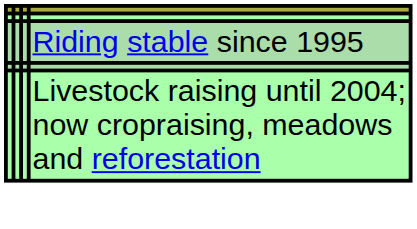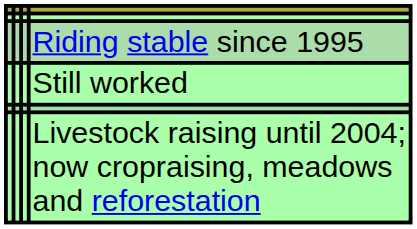 <table style="background:black; color:black">
 <tr>
 <td bgcolor="aaaa40"></td>
 <td bgcolor="aaaa40"></td>
 <td bgcolor="aaaa40"></td>
 <td bgcolor="aaaa40"></td>
 </tr>
 <tr>
 <td bgcolor="aaffaa"></td>
 <td bgcolor="aaffaa"></td>
 <td bgcolor="aaffaa"></td>
 <td bgcolor="aaffaa"></td>
 </tr>
 <tr>
 <td bgcolor="aaddaa"></td>
 <td bgcolor="aaddaa"></td>
 <td bgcolor="aaddaa"></td>
 <td bgcolor="aaddaa"><a href='#'>Riding</a> <a href='#'>stable</a> since 1995</td>
 </tr>
 <tr>
+<td bgcolor="aaffaa"></td>
+<td bgcolor="aaffaa"></td>
+<td bgcolor="aaffaa"></td>
+<td bgcolor="aaffaa">Still worked</td>
+</tr>
+<tr>
 <td bgcolor="aaddaa"></td>
 <td bgcolor="aaddaa"></td>
 <td bgcolor="aaddaa"></td>
 <td bgcolor="aaddaa"></td>
 </tr>
 <tr>
 <td bgcolor="aaffaa"></td>
 <td bgcolor="aaffaa"></td>
 <td bgcolor="aaffaa"></td>
 <td bgcolor="aaffaa">Livestock raising until 2004;<br>now cropraising, meadows<br>and <a href='#'>reforestation</a></td>
 </tr>
 </table>
